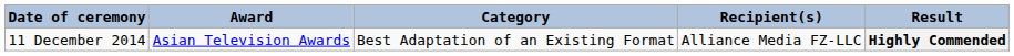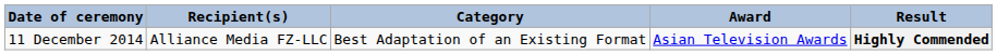 <table class="wikitable">
 <tr align="center">
 <th style="background:#B0C4DE;">Date of ceremony</th>
+<th style="background:#B0C4DE;">Recipient(s)</th>
+<th style="background:#B0C4DE;">Category</th>
 <th style="background:#B0C4DE;">Award</th>
-<th style="background:#B0C4DE;">Category</th>
-<th style="background:#B0C4DE;">Recipient(s)</th>
 <th style="background:#B0C4DE;">Result</th>
 </tr>
 <tr>
 <td>11 December 2014</td>
+<td>Alliance Media FZ-LLC</td>
+<td>Best Adaptation of an Existing Format</td>
 <td><a href='#'>Asian Television Awards</a></td>
-<td>Best Adaptation of an Existing Format</td>
-<td>Alliance Media FZ-LLC</td>
 <th>Highly Commended</th>
 </tr>
 </table>
